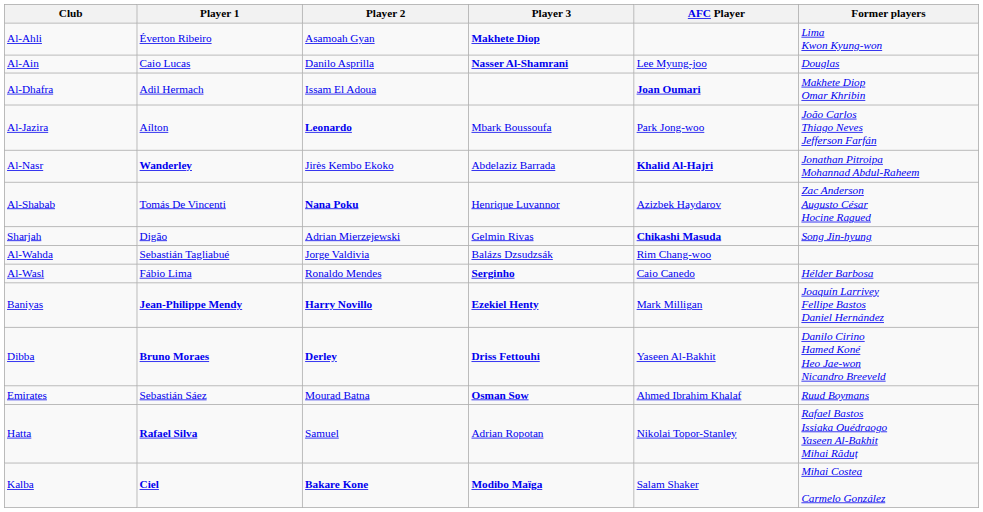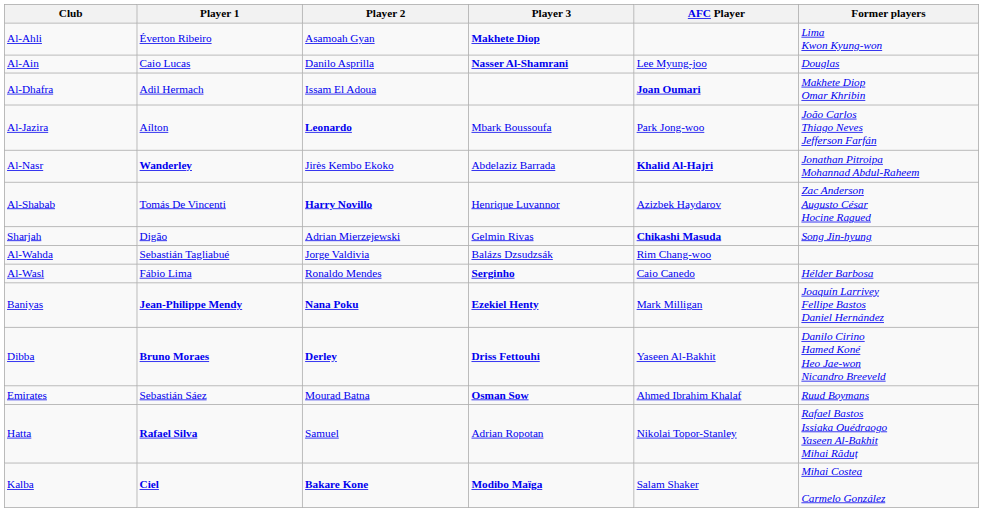 <table class="wikitable" border="1" style="text-align: left; font-size:90%">
 <tr>
 <th width="175">Club</th>
 <th width="220">Player 1</th>
 <th width="220">Player 2</th>
 <th width="220">Player 3</th>
 <th width="220"><a href='#'>AFC</a> Player</th>
 <th width="240">Former players</th>
 </tr>
 <tr style="vertical-align:middle;">
 <td><a href='#'>Al-Ahli</a></td>
 <td> <a href='#'>Éverton Ribeiro</a></td>
 <td> <a href='#'>Asamoah Gyan</a></td>
 <td> <strong><a href='#'>Makhete Diop</a></strong></td>
 <td></td>
 <td> <em><a href='#'>Lima</a></em><br> <em><a href='#'>Kwon Kyung-won</a></em></td>
 </tr>
 <tr style="vertical-align:middle;">
 <td><a href='#'>Al-Ain</a></td>
 <td> <a href='#'>Caio Lucas</a></td>
 <td> <a href='#'>Danilo Asprilla</a></td>
 <td> <strong><a href='#'>Nasser Al-Shamrani</a></strong></td>
 <td> <a href='#'>Lee Myung-joo</a></td>
 <td> <em><a href='#'>Douglas</a></em></td>
 </tr>
 <tr style="vertical-align:middle;">
 <td><a href='#'>Al-Dhafra</a></td>
 <td> <a href='#'>Adil Hermach</a></td>
 <td> <a href='#'>Issam El Adoua</a></td>
 <td></td>
 <td> <strong><a href='#'>Joan Oumari</a></strong></td>
 <td> <em><a href='#'>Makhete Diop</a></em><br> <em><a href='#'>Omar Khribin</a></em></td>
 </tr>
 <tr style="vertical-align:middle;">
 <td><a href='#'>Al-Jazira</a></td>
 <td> <a href='#'>Aílton</a></td>
 <td> <strong><a href='#'>Leonardo</a></strong></td>
 <td> <a href='#'>Mbark Boussoufa</a></td>
 <td> <a href='#'>Park Jong-woo</a></td>
 <td> <em><a href='#'>João Carlos</a></em><br> <em><a href='#'>Thiago Neves</a></em><br> <em><a href='#'>Jefferson Farfán</a></em></td>
 </tr>
 <tr style="vertical-align:middle;">
 <td><a href='#'>Al-Nasr</a></td>
 <td> <strong><a href='#'>Wanderley</a></strong></td>
 <td> <a href='#'>Jirès Kembo Ekoko</a></td>
 <td> <a href='#'>Abdelaziz Barrada</a></td>
 <td> <strong><a href='#'>Khalid Al-Hajri</a></strong></td>
 <td> <em><a href='#'>Jonathan Pitroipa</a></em><br> <em><a href='#'>Mohannad Abdul-Raheem</a></em></td>
 </tr>
 <tr style="vertical-align:middle;">
 <td><a href='#'>Al-Shabab</a></td>
 <td> <a href='#'>Tomás De Vincenti</a></td>
-<td> <strong><a href='#'>Nana Poku</a></strong></td>
+<td> <strong><a href='#'>Harry Novillo</a></strong></td>
 <td> <a href='#'>Henrique Luvannor</a></td>
 <td> <a href='#'>Azizbek Haydarov</a></td>
 <td> <em><a href='#'>Zac Anderson</a></em><br> <em><a href='#'>Augusto César</a></em><br> <em><a href='#'>Hocine Ragued</a></em></td>
 </tr>
 <tr style="vertical-align:middle;">
 <td><a href='#'>Sharjah</a></td>
 <td> <a href='#'>Digão</a></td>
 <td> <a href='#'>Adrian Mierzejewski</a></td>
 <td> <a href='#'>Gelmin Rivas</a></td>
 <td> <strong><a href='#'>Chikashi Masuda</a></strong></td>
 <td> <em><a href='#'>Song Jin-hyung</a></em></td>
 </tr>
 <tr style="vertical-align:middle;">
 <td><a href='#'>Al-Wahda</a></td>
 <td> <a href='#'>Sebastián Tagliabué</a></td>
 <td> <a href='#'>Jorge Valdivia</a></td>
 <td> <a href='#'>Balázs Dzsudzsák</a></td>
 <td> <a href='#'>Rim Chang-woo</a></td>
 <td></td>
 </tr>
 <tr style="vertical-align:middle;">
 <td><a href='#'>Al-Wasl</a></td>
 <td> <a href='#'>Fábio Lima</a></td>
 <td> <a href='#'>Ronaldo Mendes</a></td>
 <td> <strong><a href='#'>Serginho</a></strong></td>
 <td> <a href='#'>Caio Canedo</a> </td>
 <td> <em><a href='#'>Hélder Barbosa</a></em></td>
 </tr>
 <tr style="vertical-align:middle;">
 <td><a href='#'>Baniyas</a></td>
 <td> <strong><a href='#'>Jean-Philippe Mendy</a></strong></td>
-<td> <strong><a href='#'>Harry Novillo</a></strong></td>
+<td> <strong><a href='#'>Nana Poku</a></strong></td>
 <td> <strong><a href='#'>Ezekiel Henty</a></strong></td>
 <td> <a href='#'>Mark Milligan</a></td>
 <td> <em><a href='#'>Joaquín Larrivey</a></em><br> <em><a href='#'>Fellipe Bastos</a></em><br> <em><a href='#'>Daniel Hernández</a></em></td>
 </tr>
 <tr style="vertical-align:middle;">
 <td><a href='#'>Dibba</a></td>
 <td> <strong><a href='#'>Bruno Moraes</a></strong></td>
 <td> <strong><a href='#'>Derley</a></strong></td>
 <td> <strong><a href='#'>Driss Fettouhi</a></strong></td>
 <td> <a href='#'>Yaseen Al-Bakhit</a></td>
 <td> <em><a href='#'>Danilo Cirino</a></em><br> <em><a href='#'>Hamed Koné</a></em><br> <em><a href='#'>Heo Jae-won</a></em><br> <em><a href='#'>Nicandro Breeveld</a></em></td>
 </tr>
 <tr style="vertical-align:middle;">
 <td><a href='#'>Emirates</a></td>
 <td> <a href='#'>Sebastián Sáez</a></td>
 <td> <a href='#'>Mourad Batna</a></td>
 <td> <strong><a href='#'>Osman Sow</a></strong></td>
 <td> <a href='#'>Ahmed Ibrahim Khalaf</a></td>
 <td> <em><a href='#'>Ruud Boymans</a></em></td>
 </tr>
 <tr style="vertical-align:middle;">
 <td><a href='#'>Hatta</a></td>
 <td> <strong><a href='#'>Rafael Silva</a></strong></td>
 <td> <a href='#'>Samuel</a></td>
 <td> <a href='#'>Adrian Ropotan</a></td>
 <td> <a href='#'>Nikolai Topor-Stanley</a></td>
 <td> <em><a href='#'>Rafael Bastos</a></em><br> <em><a href='#'>Issiaka Ouédraogo</a></em><br> <em><a href='#'>Yaseen Al-Bakhit</a></em><br> <em><a href='#'>Mihai Răduț</a></em></td>
 </tr>
 <tr style="vertical-align:middle;">
 <td><a href='#'>Kalba</a></td>
 <td> <strong><a href='#'>Ciel</a></strong></td>
 <td> <strong><a href='#'>Bakare Kone</a></strong></td>
 <td> <strong><a href='#'>Modibo Maïga</a></strong></td>
 <td> <a href='#'>Salam Shaker</a></td>
 <td> <em><a href='#'>Mihai Costea</a></em><br><br> <em><a href='#'>Carmelo González</a></em></td>
 </tr>
 </table>
